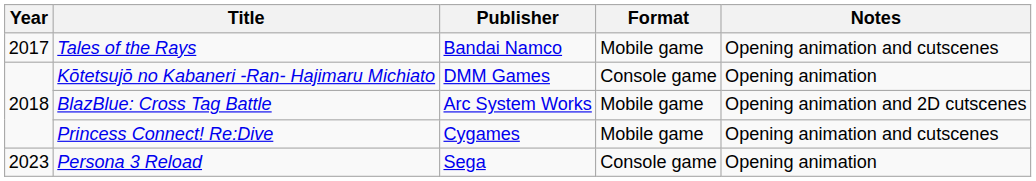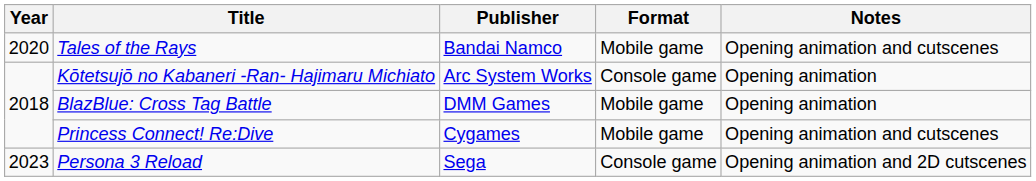 <table class="wikitable sortable">
 <tr>
 <th>Year</th>
 <th>Title</th>
 <th>Publisher</th>
 <th>Format</th>
 <th>Notes</th>
 </tr>
 <tr>
-<td>2017</td>
+<td>2020</td>
 <td><em><a href='#'>Tales of the Rays</a></em></td>
 <td><a href='#'>Bandai Namco</a></td>
 <td>Mobile game</td>
 <td>Opening animation and cutscenes</td>
 </tr>
 <tr>
 <td rowspan="3">2018</td>
 <td><em><a href='#'>Kōtetsujō no Kabaneri -Ran- Hajimaru Michiato</a></em></td>
-<td><a href='#'>DMM Games</a></td>
+<td><a href='#'>Arc System Works</a></td>
 <td>Console game</td>
 <td>Opening animation</td>
 </tr>
 <tr>
 <td><em><a href='#'>BlazBlue: Cross Tag Battle</a></em></td>
-<td><a href='#'>Arc System Works</a></td>
+<td><a href='#'>DMM Games</a></td>
 <td>Mobile game</td>
-<td>Opening animation and 2D cutscenes</td>
+<td>Opening animation</td>
 </tr>
 <tr>
 <td><em><a href='#'>Princess Connect! Re:Dive</a></em></td>
 <td><a href='#'>Cygames</a></td>
 <td>Mobile game</td>
 <td>Opening animation and cutscenes</td>
 </tr>
 <tr>
 <td>2023</td>
 <td><em><a href='#'>Persona 3 Reload</a></em></td>
 <td><a href='#'>Sega</a></td>
 <td>Console game</td>
-<td>Opening animation</td>
+<td>Opening animation and 2D cutscenes</td>
 </tr>
 </table>
